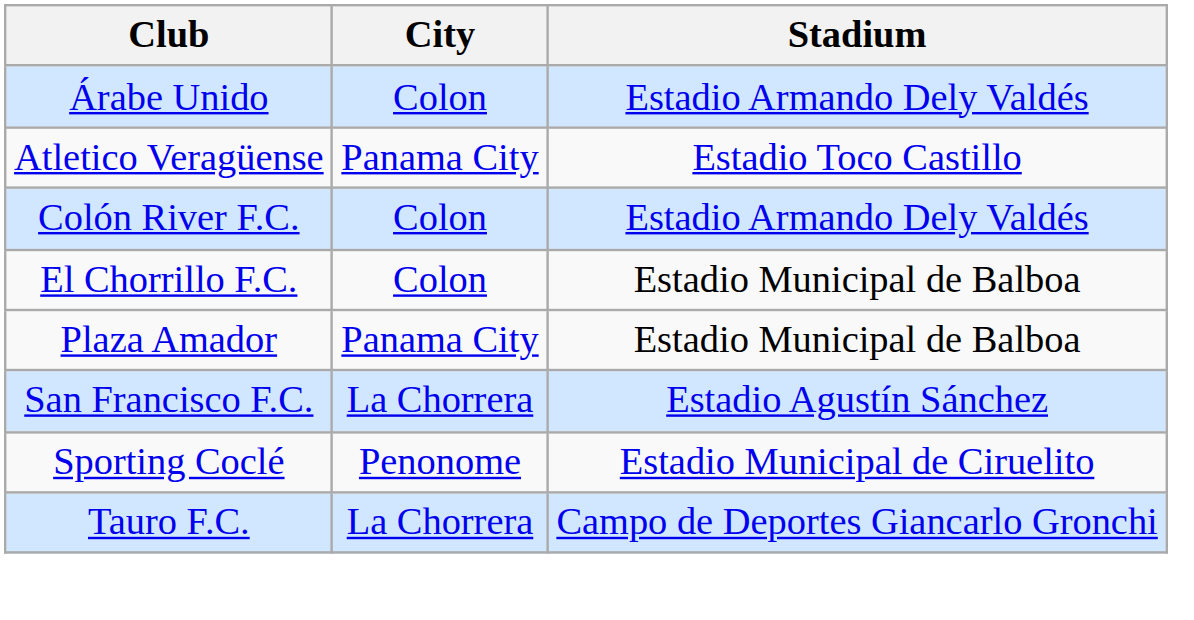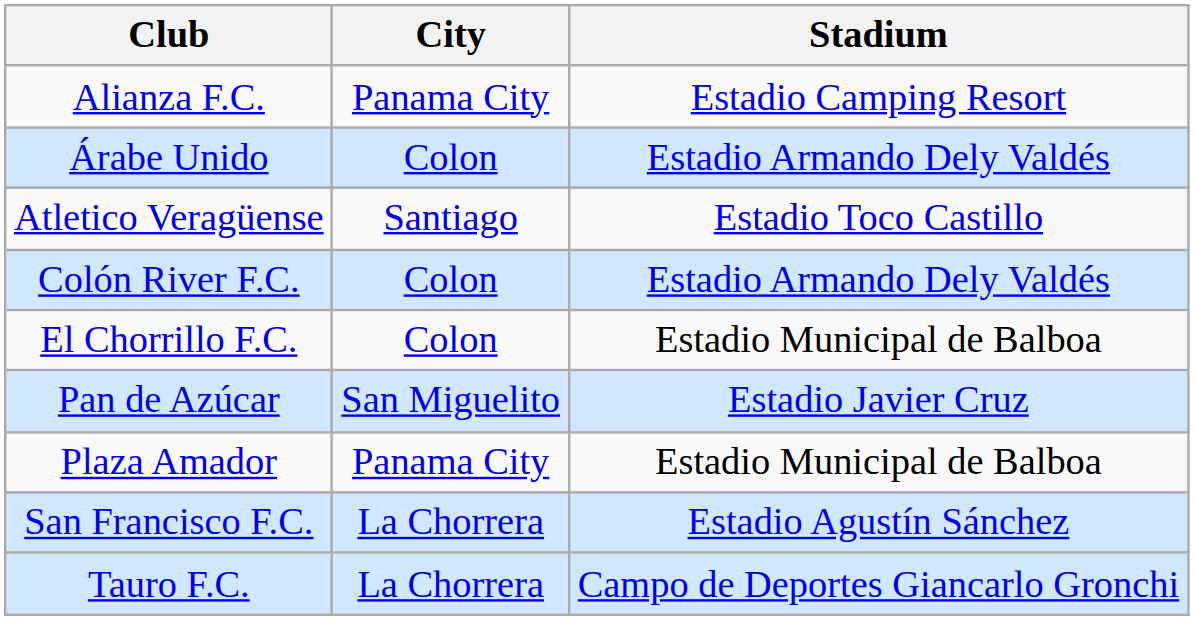 <table class="wikitable" style="text-align: center;">
 <tr>
 <th>Club</th>
 <th>City</th>
 <th>Stadium</th>
+</tr>
+<tr>
+<td><a href='#'>Alianza F.C.</a></td>
+<td><a href='#'>Panama City</a></td>
+<td><a href='#'>Estadio Camping Resort</a></td>
 </tr>
 <tr bgcolor=#D0E7FF>
 <td><a href='#'>Árabe Unido</a></td>
 <td><a href='#'>Colon</a></td>
 <td><a href='#'>Estadio Armando Dely Valdés</a></td>
 </tr>
 <tr>
 <td><a href='#'>Atletico Veragüense</a></td>
-<td><a href='#'>Panama City</a></td>
+<td><a href='#'>Santiago</a></td>
 <td><a href='#'>Estadio Toco Castillo</a></td>
 </tr>
 <tr bgcolor=#D0E7FF>
 <td><a href='#'>Colón River F.C.</a></td>
 <td><a href='#'>Colon</a></td>
 <td><a href='#'>Estadio Armando Dely Valdés</a></td>
 </tr>
 <tr>
 <td><a href='#'>El Chorrillo F.C.</a></td>
 <td><a href='#'>Colon</a></td>
 <td>Estadio Municipal de Balboa</td>
 </tr>
+<tr bgcolor=#D0E7FF>
+<td><a href='#'>Pan de Azúcar</a></td>
+<td><a href='#'>San Miguelito</a></td>
+<td><a href='#'>Estadio Javier Cruz</a></td>
+</tr>
 <tr>
 <td><a href='#'>Plaza Amador</a></td>
 <td><a href='#'>Panama City</a></td>
 <td>Estadio Municipal de Balboa</td>
 </tr>
 <tr bgcolor=#D0E7FF>
 <td><a href='#'>San Francisco F.C.</a></td>
 <td><a href='#'>La Chorrera</a></td>
 <td><a href='#'>Estadio Agustín Sánchez</a></td>
 </tr>
-<tr>
-<td><a href='#'>Sporting Coclé</a></td>
-<td><a href='#'>Penonome</a></td>
-<td><a href='#'>Estadio Municipal de Ciruelito</a></td>
-</tr>
 <tr bgcolor=#D0E7FF>
 <td><a href='#'>Tauro F.C.</a></td>
 <td><a href='#'>La Chorrera</a></td>
 <td><a href='#'>Campo de Deportes Giancarlo Gronchi</a></td>
 </tr>
 </table>
